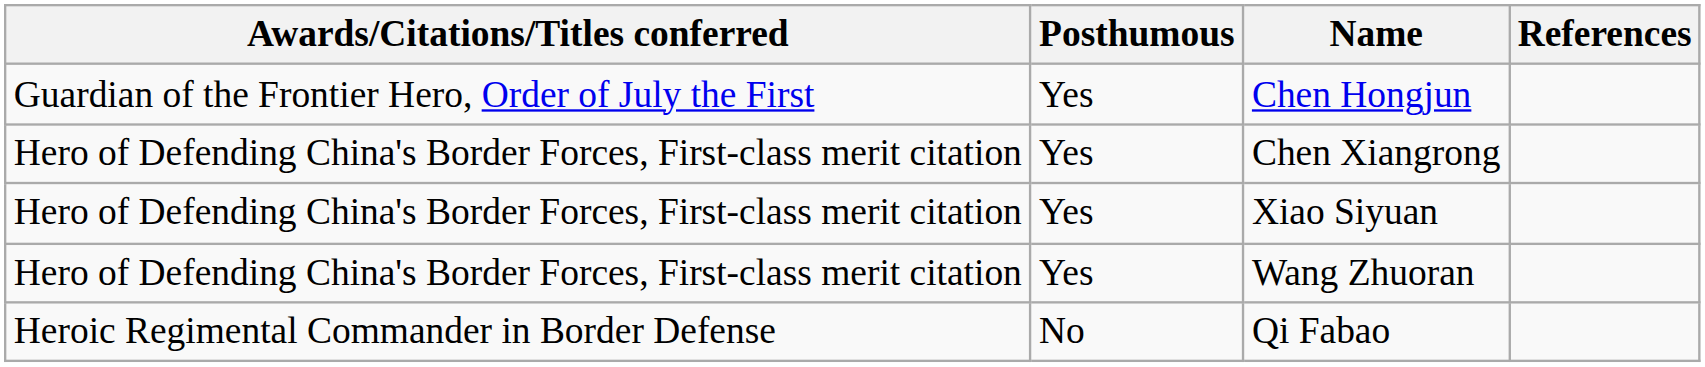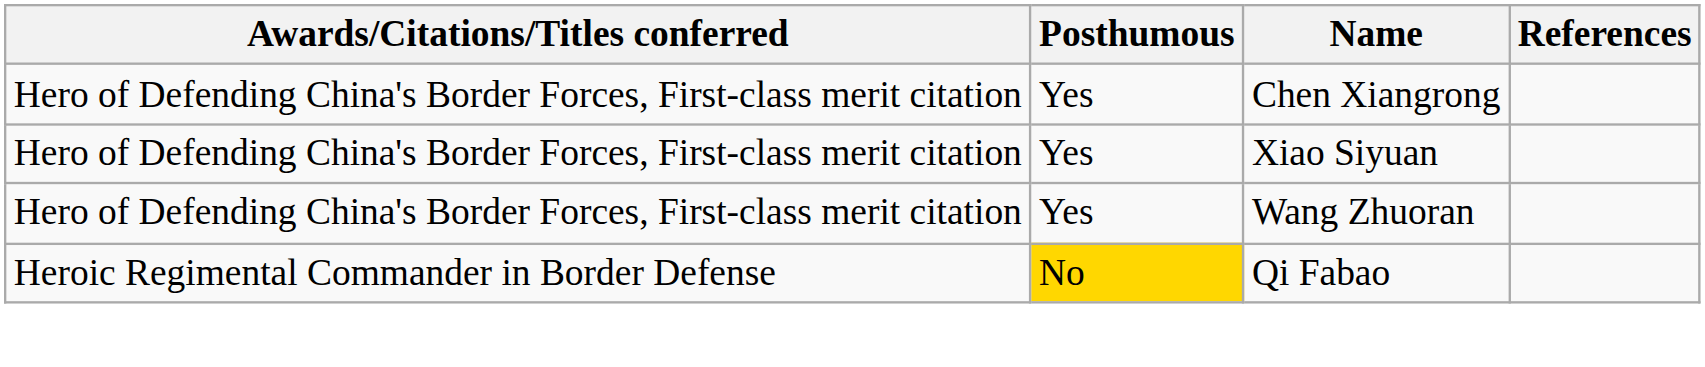 <table class="wikitable">
 <tr>
 <th>Awards/Citations/Titles conferred</th>
 <th>Posthumous</th>
 <th>Name</th>
 <th>References</th>
-</tr>
-<tr>
-<td>Guardian of the Frontier Hero, <a href='#'>Order of July the First</a></td>
-<td>Yes</td>
-<td><a href='#'>Chen Hongjun</a></td>
-<td></td>
 </tr>
 <tr>
 <td>Hero of Defending China's Border Forces, First-class merit citation</td>
 <td>Yes</td>
 <td>Chen Xiangrong</td>
 <td></td>
 </tr>
 <tr>
 <td>Hero of Defending China's Border Forces, First-class merit citation</td>
 <td>Yes</td>
 <td>Xiao Siyuan</td>
 <td></td>
 </tr>
 <tr>
 <td>Hero of Defending China's Border Forces, First-class merit citation</td>
 <td>Yes</td>
 <td>Wang Zhuoran</td>
 <td></td>
 </tr>
 <tr>
 <td>Heroic Regimental Commander in Border Defense</td>
-<td>No</td>
+<td style="background: gold;">No</td>
 <td>Qi Fabao</td>
 <td></td>
 </tr>
 </table>
